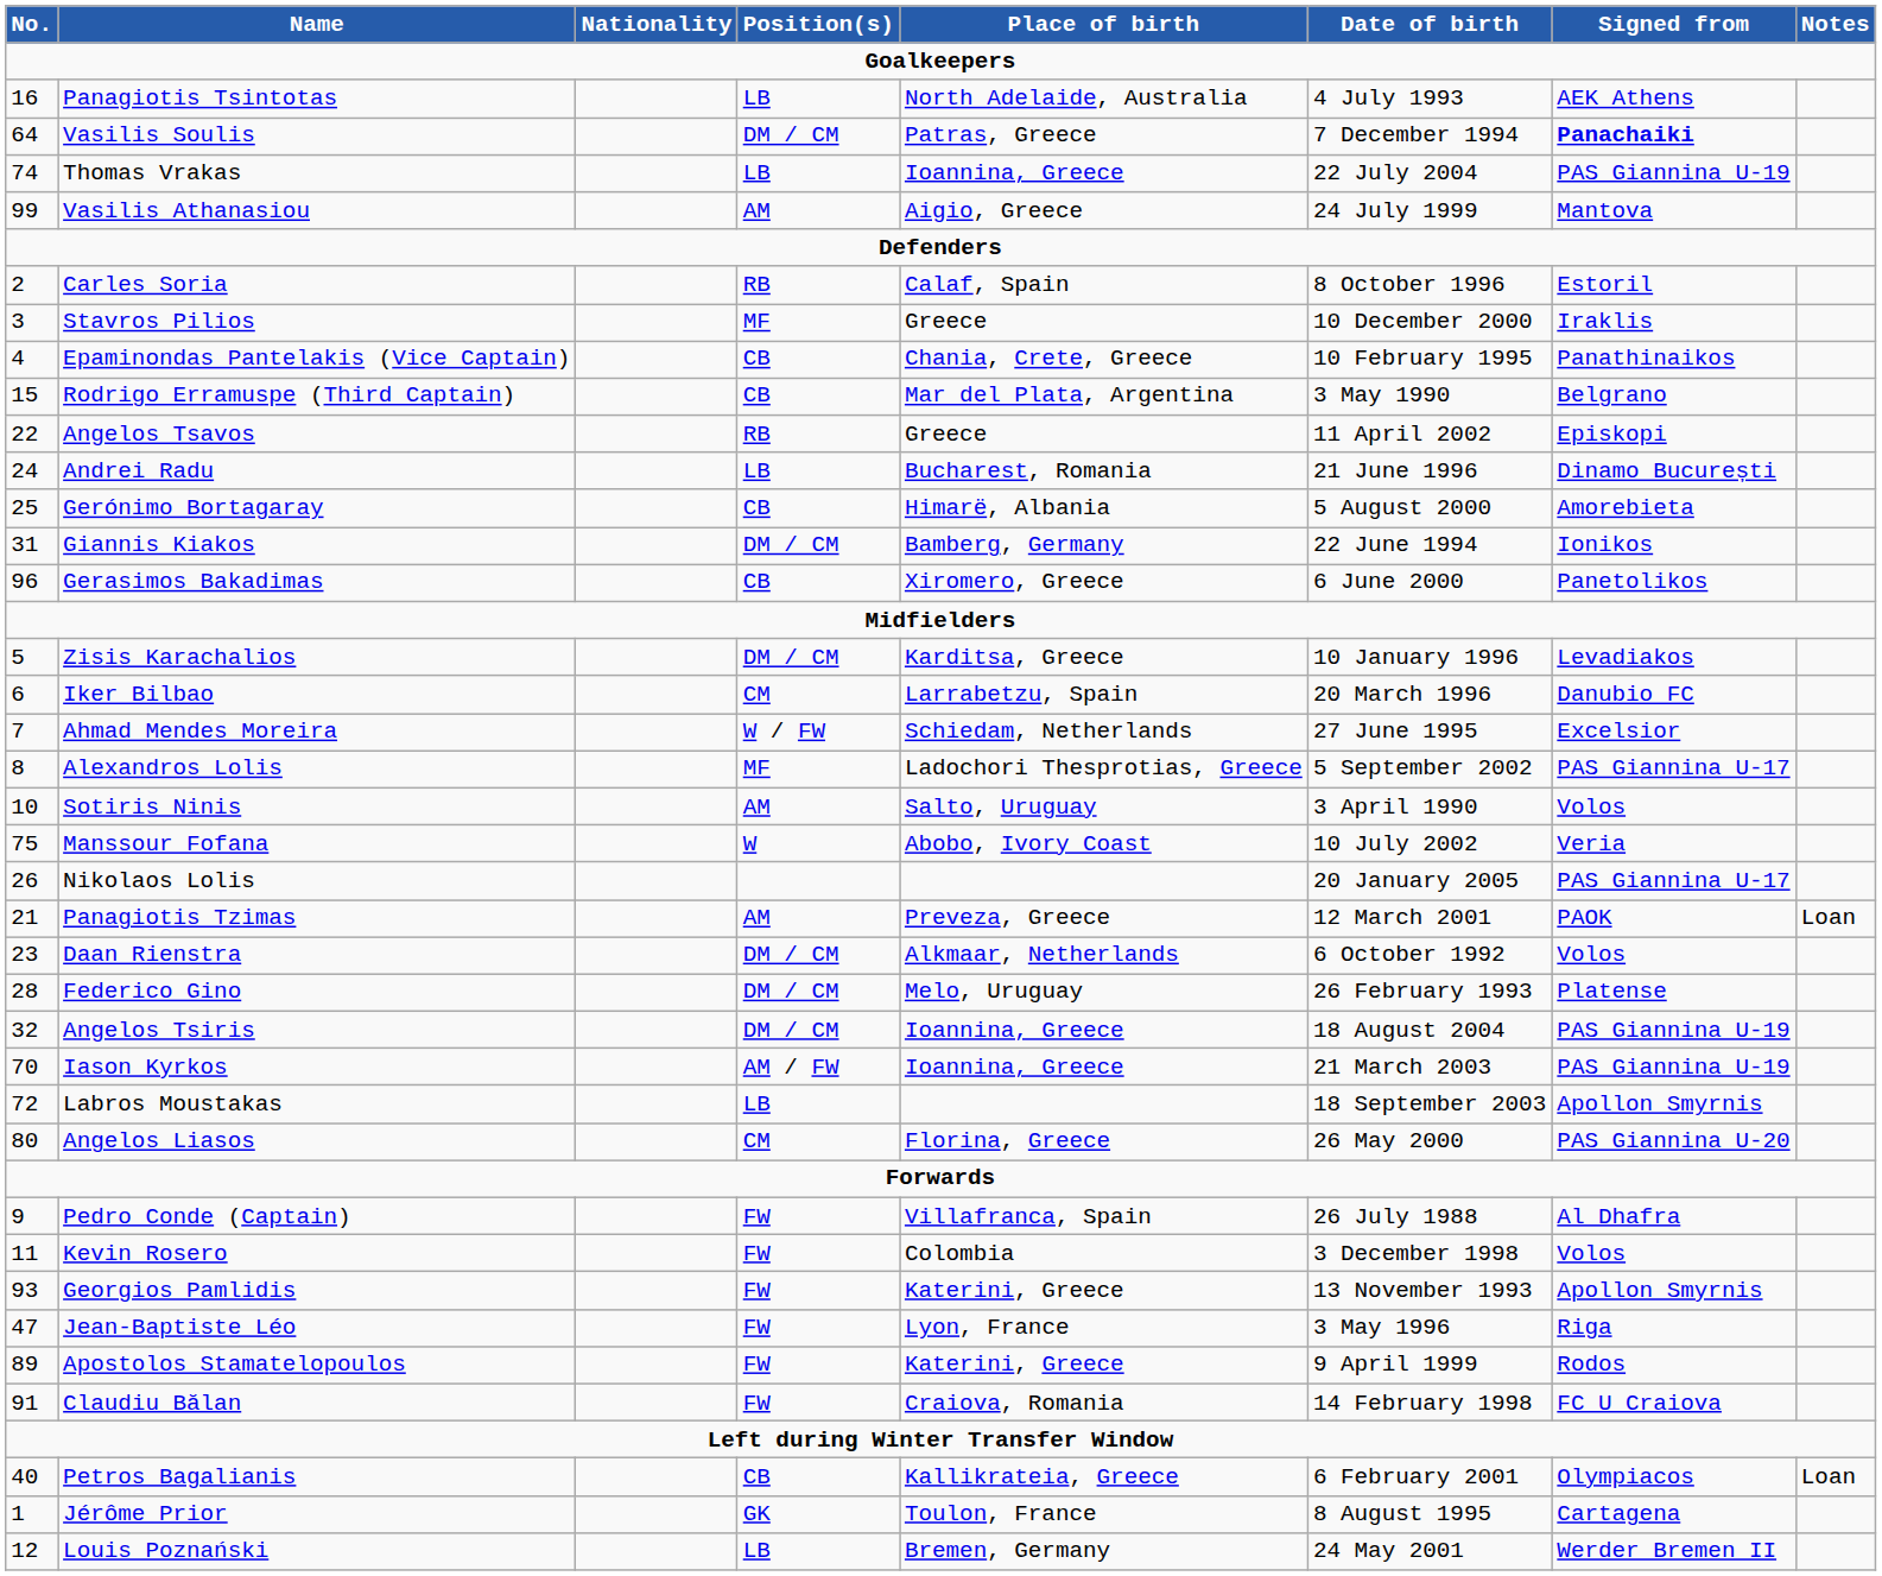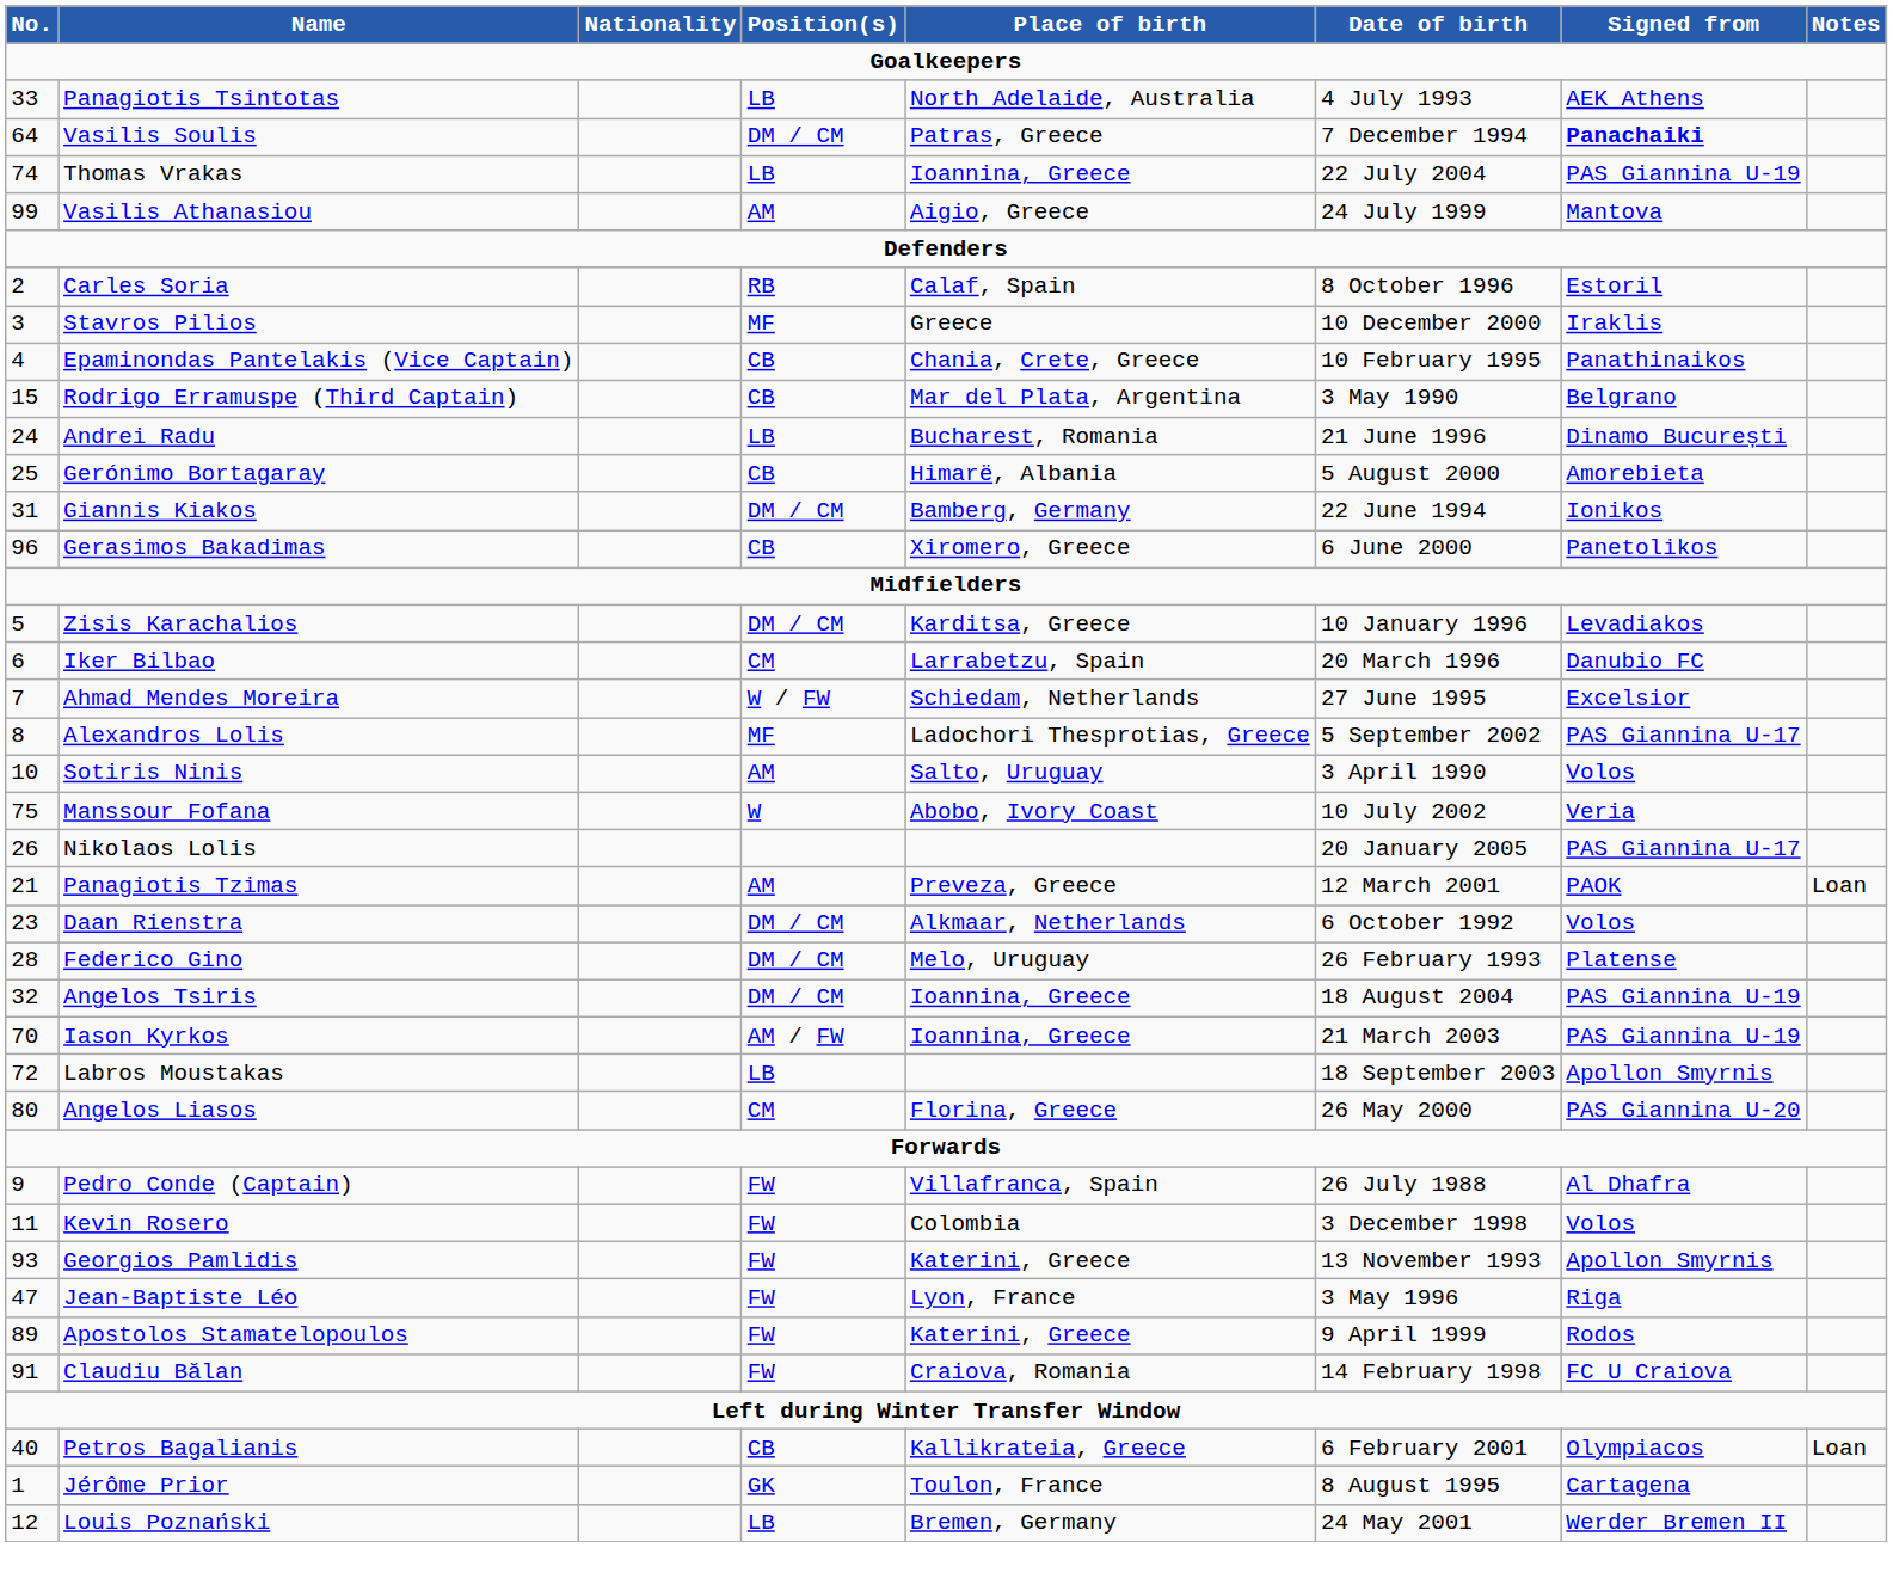 <table class="wikitable">
 <tr>
 <th style="background:#265cab; color:white; text-align:center;">No.</th>
 <th style="background:#265cab; color:white; text-align:center;">Name</th>
 <th style="background:#265cab; color:white; text-align:center;">Nationality</th>
 <th style="background:#265cab; color:white; text-align:center;">Position(s)</th>
 <th style="background:#265cab; color:white; text-align:center;">Place of birth</th>
 <th style="background:#265cab; color:white; text-align:center;">Date of birth</th>
 <th style="background:#265cab; color:white; text-align:center;">Signed from</th>
 <th style="background:#265cab; color:white; text-align:center;">Notes</th>
 </tr>
 <tr>
 <td colspan="8" style="text-align:center;"><strong>Goalkeepers</strong></td>
 </tr>
 <tr>
-<td>16</td>
+<td>33</td>
 <td><a href='#'>Panagiotis Tsintotas</a></td>
 <td></td>
 <td><a href='#'>LB</a></td>
 <td><a href='#'>North Adelaide</a>, Australia</td>
 <td>4 July 1993</td>
 <td> <a href='#'>AEK Athens</a></td>
 <td></td>
 </tr>
 <tr>
 <td>64</td>
 <td><a href='#'>Vasilis Soulis</a></td>
 <td></td>
 <td><a href='#'>DM / CM</a></td>
 <td><a href='#'>Patras</a>, Greece</td>
 <td>7 December 1994</td>
 <td><strong> <a href='#'>Panachaiki</a></strong></td>
 <td></td>
 </tr>
 <tr>
 <td>74</td>
 <td>Thomas Vrakas</td>
 <td></td>
 <td><a href='#'>LB</a></td>
 <td><a href='#'>Ioannina, Greece</a></td>
 <td>22 July 2004</td>
 <td> <a href='#'>PAS Giannina U-19</a></td>
 <td></td>
 </tr>
 <tr>
 <td>99</td>
 <td><a href='#'>Vasilis Athanasiou</a></td>
 <td></td>
 <td><a href='#'>AM</a></td>
 <td><a href='#'>Aigio</a>, Greece</td>
 <td>24 July 1999</td>
 <td> <a href='#'>Mantova</a></td>
 <td></td>
 </tr>
 <tr>
 <td colspan="8" style="text-align:center;"><strong>Defenders</strong></td>
 </tr>
 <tr>
 <td>2</td>
 <td><a href='#'>Carles Soria</a></td>
 <td></td>
 <td><a href='#'>RB</a></td>
 <td><a href='#'>Calaf</a>, Spain</td>
 <td>8 October 1996</td>
 <td> <a href='#'>Estoril</a></td>
 <td></td>
 </tr>
 <tr>
 <td>3</td>
 <td><a href='#'>Stavros Pilios</a></td>
 <td></td>
 <td><a href='#'>MF</a></td>
 <td>Greece</td>
 <td>10 December 2000</td>
 <td> <a href='#'>Iraklis</a></td>
 <td></td>
 </tr>
 <tr>
 <td>4</td>
 <td><a href='#'>Epaminondas Pantelakis</a> (<a href='#'>Vice Captain</a>)</td>
 <td></td>
 <td><a href='#'>CB</a></td>
 <td><a href='#'>Chania</a>, <a href='#'>Crete</a>, Greece</td>
 <td>10 February 1995</td>
 <td> <a href='#'>Panathinaikos</a></td>
 <td></td>
 </tr>
 <tr>
 <td>15</td>
 <td><a href='#'>Rodrigo Erramuspe</a> (<a href='#'>Third Captain</a>)</td>
 <td></td>
 <td><a href='#'>CB</a></td>
 <td><a href='#'>Mar del Plata</a>, Argentina</td>
 <td>3 May 1990</td>
 <td> <a href='#'>Belgrano</a></td>
-<td></td>
-</tr>
-<tr>
-<td>22</td>
-<td><a href='#'>Angelos Tsavos</a></td>
-<td></td>
-<td><a href='#'>RB</a></td>
-<td>Greece</td>
-<td>11 April 2002</td>
-<td> <a href='#'>Episkopi</a></td>
 <td></td>
 </tr>
 <tr>
 <td>24</td>
 <td><a href='#'>Andrei Radu</a></td>
 <td></td>
 <td><a href='#'>LB</a></td>
 <td><a href='#'>Bucharest</a>, Romania</td>
 <td>21 June 1996</td>
 <td> <a href='#'>Dinamo București</a></td>
 <td></td>
 </tr>
 <tr>
 <td>25</td>
 <td><a href='#'>Gerónimo Bortagaray</a></td>
 <td></td>
 <td><a href='#'>CB</a></td>
 <td><a href='#'>Himarë</a>, Albania</td>
 <td>5 August 2000</td>
 <td> <a href='#'>Amorebieta</a></td>
 <td></td>
 </tr>
 <tr>
 <td>31</td>
 <td><a href='#'>Giannis Kiakos</a></td>
 <td></td>
 <td><a href='#'>DM / CM</a></td>
 <td><a href='#'>Bamberg</a>, <a href='#'>Germany</a></td>
 <td>22 June 1994</td>
 <td> <a href='#'>Ionikos</a></td>
 <td></td>
 </tr>
 <tr>
 <td>96</td>
 <td><a href='#'>Gerasimos Bakadimas</a></td>
 <td></td>
 <td><a href='#'>CB</a></td>
 <td><a href='#'>Xiromero</a>, Greece</td>
 <td>6 June 2000</td>
 <td> <a href='#'>Panetolikos</a></td>
 <td></td>
 </tr>
 <tr>
 <td colspan="8" style="text-align:center;"><strong>Midfielders</strong></td>
 </tr>
 <tr>
 <td>5</td>
 <td><a href='#'>Zisis Karachalios</a></td>
 <td></td>
 <td><a href='#'>DM / CM</a></td>
 <td><a href='#'>Karditsa</a>, Greece</td>
 <td>10 January 1996</td>
 <td> <a href='#'>Levadiakos</a></td>
 <td></td>
 </tr>
 <tr>
 <td>6</td>
 <td><a href='#'>Iker Bilbao</a></td>
 <td></td>
 <td><a href='#'>CM</a></td>
 <td><a href='#'>Larrabetzu</a>, Spain</td>
 <td>20 March 1996</td>
 <td> <a href='#'>Danubio FC</a></td>
 <td></td>
 </tr>
 <tr>
 <td>7</td>
 <td><a href='#'>Ahmad Mendes Moreira</a></td>
 <td> </td>
 <td><a href='#'>W</a> / <a href='#'>FW</a></td>
 <td><a href='#'>Schiedam</a>, Netherlands</td>
 <td>27 June 1995</td>
 <td> <a href='#'>Excelsior</a></td>
 <td></td>
 </tr>
 <tr>
 <td>8</td>
 <td><a href='#'>Alexandros Lolis</a></td>
 <td></td>
 <td><a href='#'>MF</a></td>
 <td>Ladochori Thesprotias, <a href='#'>Greece</a></td>
 <td>5 September 2002</td>
 <td> <a href='#'>PAS Giannina U-17</a></td>
 <td></td>
 </tr>
 <tr>
 <td>10</td>
 <td><a href='#'>Sotiris Ninis</a></td>
 <td></td>
 <td><a href='#'>AM</a></td>
 <td><a href='#'>Salto</a>, <a href='#'>Uruguay</a></td>
 <td>3 April 1990</td>
 <td> <a href='#'>Volos</a></td>
 <td></td>
 </tr>
 <tr>
 <td>75</td>
 <td><a href='#'>Manssour Fofana</a></td>
 <td></td>
 <td><a href='#'>W</a></td>
 <td><a href='#'>Abobo</a>, <a href='#'>Ivory Coast</a></td>
 <td>10 July 2002</td>
 <td> <a href='#'>Veria</a></td>
 <td></td>
 </tr>
 <tr>
 <td>26</td>
 <td>Nikolaos Lolis</td>
 <td></td>
 <td></td>
 <td></td>
 <td>20 January 2005</td>
 <td> <a href='#'>PAS Giannina U-17</a></td>
 <td></td>
 </tr>
 <tr>
 <td>21</td>
 <td><a href='#'>Panagiotis Tzimas</a></td>
 <td></td>
 <td><a href='#'>AM</a></td>
 <td><a href='#'>Preveza</a>, Greece</td>
 <td>12 March 2001</td>
 <td> <a href='#'>PAOK</a></td>
 <td>Loan</td>
 </tr>
 <tr>
 <td>23</td>
 <td><a href='#'>Daan Rienstra</a></td>
 <td></td>
 <td><a href='#'>DM / CM</a></td>
 <td><a href='#'>Alkmaar</a>, <a href='#'>Netherlands</a></td>
 <td>6 October 1992</td>
 <td> <a href='#'>Volos</a></td>
 <td></td>
 </tr>
 <tr>
 <td>28</td>
 <td><a href='#'>Federico Gino</a></td>
 <td></td>
 <td><a href='#'>DM / CM</a></td>
 <td><a href='#'>Melo</a>, Uruguay</td>
 <td>26 February 1993</td>
 <td> <a href='#'>Platense</a></td>
 <td></td>
 </tr>
 <tr>
 <td>32</td>
 <td><a href='#'>Angelos Tsiris</a></td>
 <td></td>
 <td><a href='#'>DM / CM</a></td>
 <td><a href='#'>Ioannina, Greece</a></td>
 <td>18 August 2004</td>
 <td> <a href='#'>PAS Giannina U-19</a></td>
 <td></td>
 </tr>
 <tr>
 <td>70</td>
 <td><a href='#'>Iason Kyrkos</a></td>
 <td></td>
 <td><a href='#'>AM</a> / <a href='#'>FW</a></td>
 <td><a href='#'>Ioannina, Greece</a></td>
 <td>21 March 2003</td>
 <td> <a href='#'>PAS Giannina U-19</a></td>
 <td></td>
 </tr>
 <tr>
 <td>72</td>
 <td>Labros Moustakas</td>
 <td></td>
 <td><a href='#'>LB</a></td>
 <td></td>
 <td>18 September 2003</td>
 <td> <a href='#'>Apollon Smyrnis</a></td>
 <td></td>
 </tr>
 <tr>
 <td>80</td>
 <td><a href='#'>Angelos Liasos</a></td>
 <td></td>
 <td><a href='#'>CM</a></td>
 <td><a href='#'>Florina</a>, <a href='#'>Greece</a></td>
 <td>26 May 2000</td>
 <td> <a href='#'>PAS Giannina U-20</a></td>
 <td></td>
 </tr>
 <tr>
 <td colspan="8" style="text-align:center;"><strong>Forwards</strong></td>
 </tr>
 <tr>
 <td>9</td>
 <td><a href='#'>Pedro Conde</a> (<a href='#'>Captain</a>)</td>
 <td></td>
 <td><a href='#'>FW</a></td>
 <td><a href='#'>Villafranca</a>, Spain</td>
 <td>26 July 1988</td>
 <td> <a href='#'>Al Dhafra</a></td>
 <td></td>
 </tr>
 <tr>
 <td>11</td>
 <td><a href='#'>Kevin Rosero</a></td>
 <td></td>
 <td><a href='#'>FW</a></td>
 <td>Colombia</td>
 <td>3 December 1998</td>
 <td> <a href='#'>Volos</a></td>
 <td></td>
 </tr>
 <tr>
 <td>93</td>
 <td><a href='#'>Georgios Pamlidis</a></td>
 <td></td>
 <td><a href='#'>FW</a></td>
 <td><a href='#'>Katerini</a>, Greece</td>
 <td>13 November 1993</td>
 <td> <a href='#'>Apollon Smyrnis</a></td>
 <td></td>
 </tr>
 <tr>
 <td>47</td>
 <td><a href='#'>Jean-Baptiste Léo</a></td>
 <td></td>
 <td><a href='#'>FW</a></td>
 <td><a href='#'>Lyon</a>, France</td>
 <td>3 May 1996</td>
 <td> <a href='#'>Riga</a></td>
 <td></td>
 </tr>
 <tr>
 <td>89</td>
 <td><a href='#'>Apostolos Stamatelopoulos</a></td>
 <td> </td>
 <td><a href='#'>FW</a></td>
 <td><a href='#'>Katerini</a>, <a href='#'>Greece</a></td>
 <td>9 April 1999</td>
 <td> <a href='#'>Rodos</a></td>
 <td></td>
 </tr>
 <tr>
 <td>91</td>
 <td><a href='#'>Claudiu Bălan</a></td>
 <td></td>
 <td><a href='#'>FW</a></td>
 <td><a href='#'>Craiova</a>, Romania</td>
 <td>14 February 1998</td>
 <td> <a href='#'>FC U Craiova</a></td>
 <td></td>
 </tr>
 <tr>
 <td colspan="8" style="text-align:center;"><strong>Left during Winter Transfer Window</strong></td>
 </tr>
 <tr>
 <td>40</td>
 <td><a href='#'>Petros Bagalianis</a></td>
 <td></td>
 <td><a href='#'>CB</a></td>
 <td><a href='#'>Kallikrateia</a>, <a href='#'>Greece</a></td>
 <td>6 February 2001</td>
 <td> <a href='#'>Olympiacos</a></td>
 <td>Loan</td>
 </tr>
 <tr>
 <td>1</td>
 <td><a href='#'>Jérôme Prior</a></td>
 <td></td>
 <td><a href='#'>GK</a></td>
 <td><a href='#'>Toulon</a>, France</td>
 <td>8 August 1995</td>
 <td> <a href='#'>Cartagena</a></td>
 <td></td>
 </tr>
 <tr>
 <td>12</td>
 <td><a href='#'>Louis Poznański</a></td>
 <td> </td>
 <td><a href='#'>LB</a></td>
 <td><a href='#'>Bremen</a>, Germany</td>
 <td>24 May 2001</td>
 <td> <a href='#'>Werder Bremen II</a></td>
 <td></td>
 </tr>
 </table>
